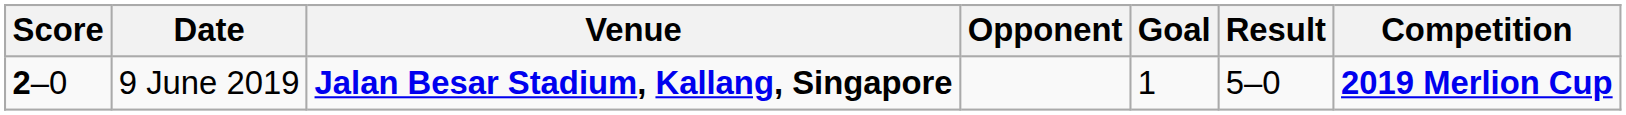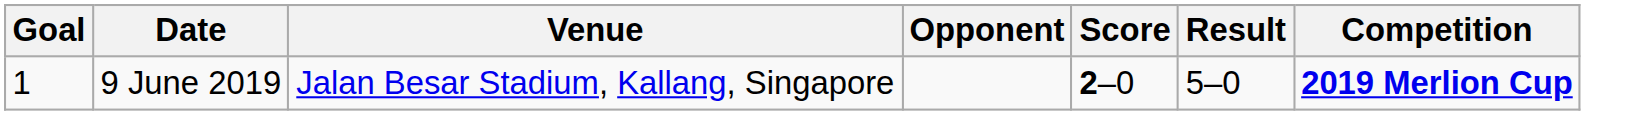 <table class="wikitable">
 <tr>
-<th>Score</th>
+<th>Goal</th>
 <th>Date</th>
 <th>Venue</th>
 <th>Opponent</th>
-<th>Goal</th>
+<th>Score</th>
 <th>Result</th>
 <th>Competition</th>
 </tr>
 <tr>
+<td>1</td>
+<td>9 June 2019</td>
+<td><a href='#'>Jalan Besar Stadium</a>, <a href='#'>Kallang</a>, Singapore</td>
+<td></td>
 <td><strong>2</strong>–0</td>
-<td>9 June 2019</td>
-<td><strong><a href='#'>Jalan Besar Stadium</a>, <a href='#'>Kallang</a>, Singapore</strong></td>
-<td></td>
-<td>1</td>
 <td>5–0</td>
 <td><strong><a href='#'>2019 Merlion Cup</a></strong></td>
 </tr>
 </table>
